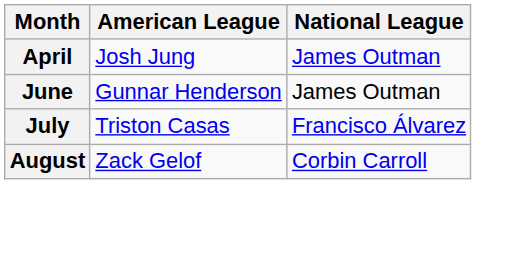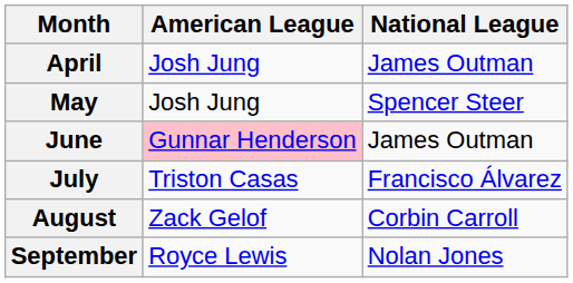 <table class="wikitable">
 <tr>
 <th>Month</th>
 <th>American League</th>
 <th>National League</th>
 </tr>
 <tr>
 <th>April</th>
 <td><a href='#'>Josh Jung</a></td>
 <td><a href='#'>James Outman</a></td>
 </tr>
 <tr>
+<th>May</th>
+<td>Josh Jung</td>
+<td><a href='#'>Spencer Steer</a></td>
+</tr>
+<tr>
 <th>June</th>
-<td><a href='#'>Gunnar Henderson</a></td>
+<td style="background: pink;"><a href='#'>Gunnar Henderson</a></td>
 <td>James Outman</td>
 </tr>
 <tr>
 <th>July</th>
 <td><a href='#'>Triston Casas</a></td>
 <td><a href='#'>Francisco Álvarez</a></td>
 </tr>
 <tr>
 <th>August</th>
 <td><a href='#'>Zack Gelof</a></td>
 <td><a href='#'>Corbin Carroll</a></td>
 </tr>
+<tr>
+<th>September</th>
+<td><a href='#'>Royce Lewis</a></td>
+<td><a href='#'>Nolan Jones</a></td>
+</tr>
 </table>
